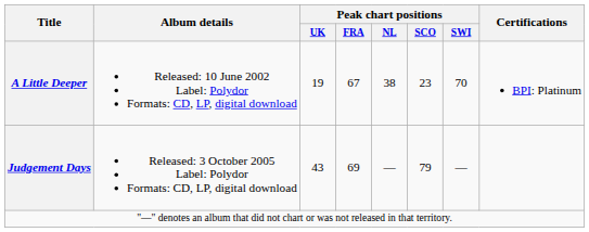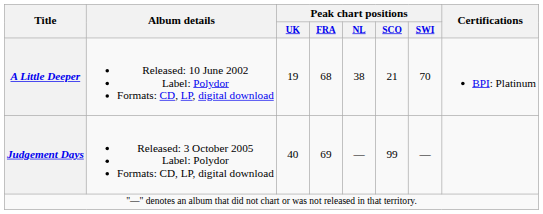 <table class="wikitable plainrowheaders" style="text-align:center;">
 <tr>
 <th scope="col" rowspan="2">Title</th>
 <th scope="col" rowspan="2">Album details</th>
 <th scope="col" colspan="5">Peak chart positions</th>
 <th scope="col" rowspan="2">Certifications</th>
 </tr>
 <tr>
 <th scope="col" style="width:3em;font-size:85%;"><a href='#'>UK</a><br></th>
 <th scope="col" style="width:3em;font-size:85%;"><a href='#'>FRA</a><br></th>
 <th scope="col" style="width:3em;font-size:85%;"><a href='#'>NL</a><br></th>
 <th scope="col" style="width:3em;font-size:85%;"><a href='#'>SCO</a><br></th>
 <th scope="col" style="width:3em;font-size:85%;"><a href='#'>SWI</a><br></th>
 </tr>
 <tr>
 <th scope="row"><em><a href='#'>A Little Deeper</a></em></th>
 <td><br><ul><li>Released: 10 June 2002</li><li>Label: <a href='#'>Polydor</a></li><li>Formats: <a href='#'>CD</a>, <a href='#'>LP</a>, <a href='#'>digital download</a></li></ul></td>
 <td>19</td>
-<td>67</td>
+<td>68</td>
 <td>38</td>
-<td>23</td>
+<td>21</td>
 <td>70</td>
 <td><br><ul><li><a href='#'>BPI</a>: Platinum</li></ul></td>
 </tr>
 <tr>
 <th scope="row"><em><a href='#'>Judgement Days</a></em></th>
 <td><br><ul><li>Released: 3 October 2005</li><li>Label: Polydor</li><li>Formats: CD, LP, digital download</li></ul></td>
-<td>43</td>
+<td>40</td>
 <td>69</td>
 <td>—</td>
-<td>79</td>
+<td>99</td>
 <td>—</td>
 <td></td>
 </tr>
 <tr>
 <td colspan="18" style="font-size:85%">"—" denotes an album that did not chart or was not released in that territory.</td>
 </tr>
 </table>
